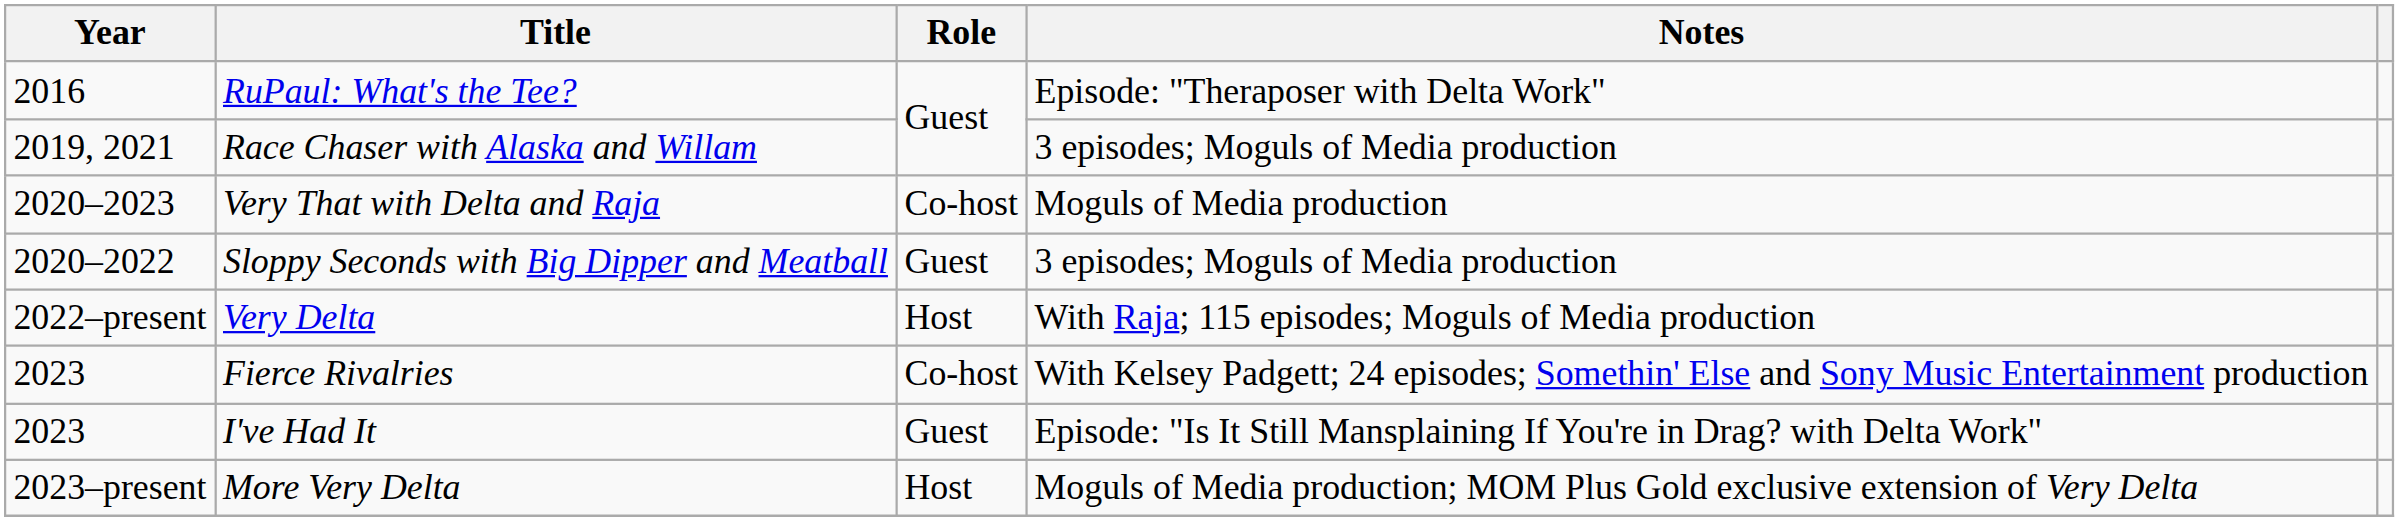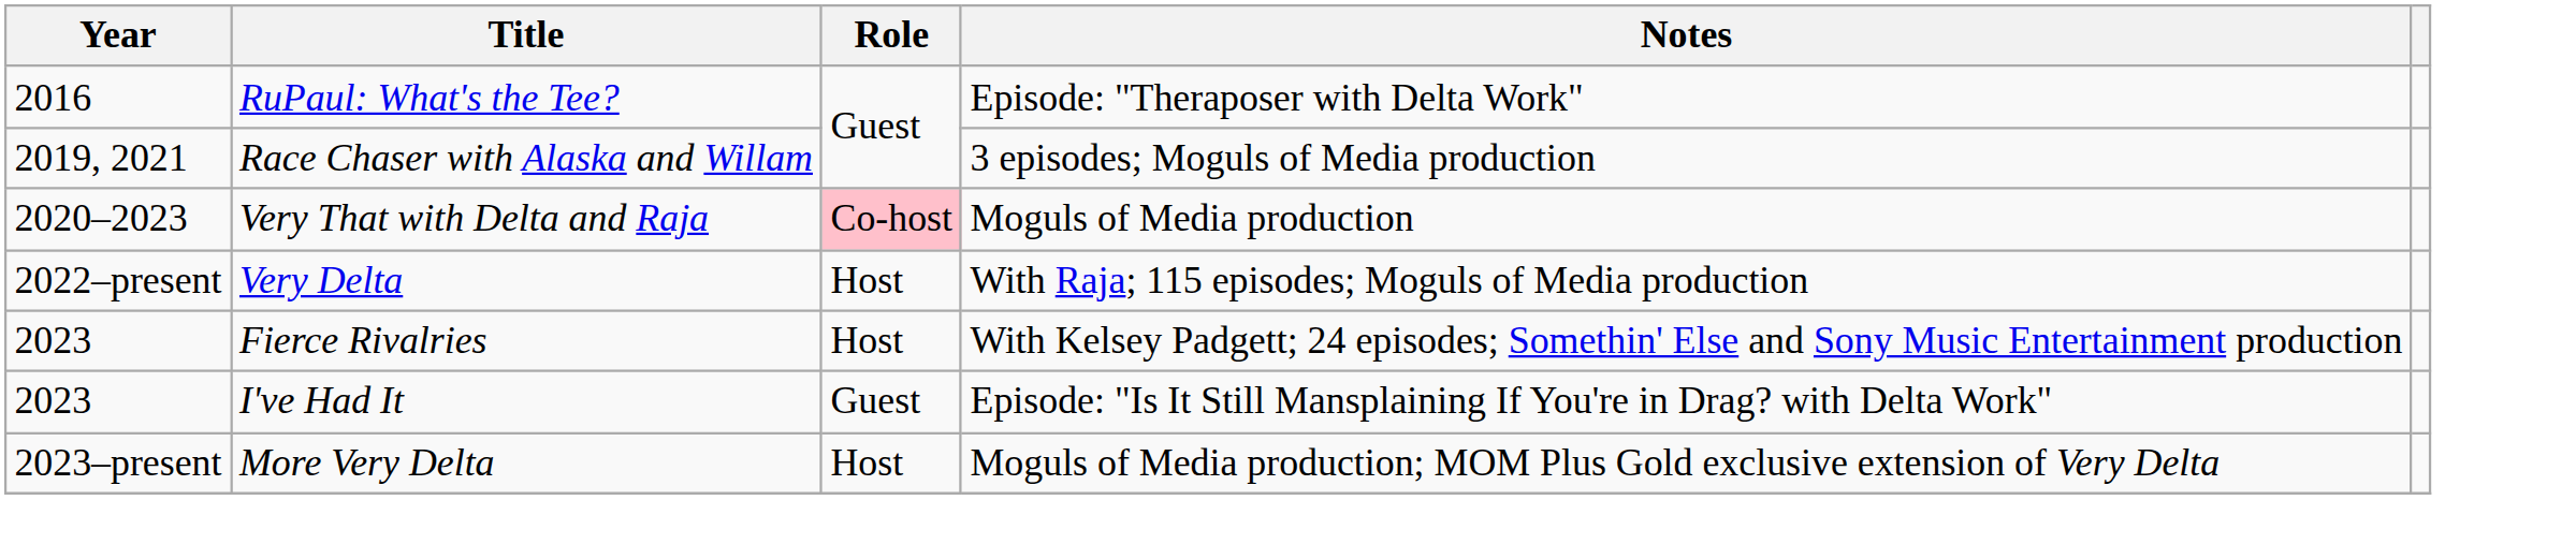 <table class="wikitable plainrowheaders" style="text-align:left;">
 <tr>
 <th>Year</th>
 <th>Title</th>
 <th>Role</th>
 <th>Notes</th>
 <th></th>
 </tr>
 <tr>
 <td>2016</td>
 <td><em><a href='#'>RuPaul: What's the Tee?</a></em></td>
 <td rowspan="2">Guest</td>
 <td>Episode: "Theraposer with Delta Work"</td>
 <td></td>
 </tr>
 <tr>
 <td>2019, 2021</td>
 <td><em>Race Chaser with <a href='#'>Alaska</a> and <a href='#'>Willam</a></em></td>
 <td>3 episodes; Moguls of Media production</td>
 <td></td>
 </tr>
 <tr>
 <td>2020–2023</td>
 <td><em>Very That with Delta and <a href='#'>Raja</a></em></td>
-<td>Co-host</td>
+<td style="background: pink;">Co-host</td>
 <td>Moguls of Media production</td>
-<td></td>
-</tr>
-<tr>
-<td>2020–2022</td>
-<td><em>Sloppy Seconds with <a href='#'>Big Dipper</a> and <a href='#'>Meatball</a></em></td>
-<td>Guest</td>
-<td>3 episodes; Moguls of Media production</td>
 <td></td>
 </tr>
 <tr>
 <td>2022–present</td>
 <td><em><a href='#'>Very Delta</a></em></td>
 <td>Host</td>
 <td>With <a href='#'>Raja</a>; 115 episodes; Moguls of Media production</td>
 <td></td>
 </tr>
 <tr>
 <td>2023</td>
 <td><em>Fierce Rivalries</em></td>
-<td>Co-host</td>
+<td>Host</td>
 <td>With Kelsey Padgett; 24 episodes; <a href='#'>Somethin' Else</a> and <a href='#'>Sony Music Entertainment</a> production</td>
 <td></td>
 </tr>
 <tr>
 <td>2023</td>
 <td><em>I've Had It</em></td>
 <td>Guest</td>
 <td>Episode: "Is It Still Mansplaining If You're in Drag? with Delta Work"</td>
 <td></td>
 </tr>
 <tr>
 <td>2023–present</td>
 <td><em>More Very Delta</em></td>
 <td>Host</td>
 <td>Moguls of Media production; MOM Plus Gold exclusive extension of <em>Very Delta</em></td>
 <td></td>
 </tr>
 <tr>
 </tr>
 </table>
